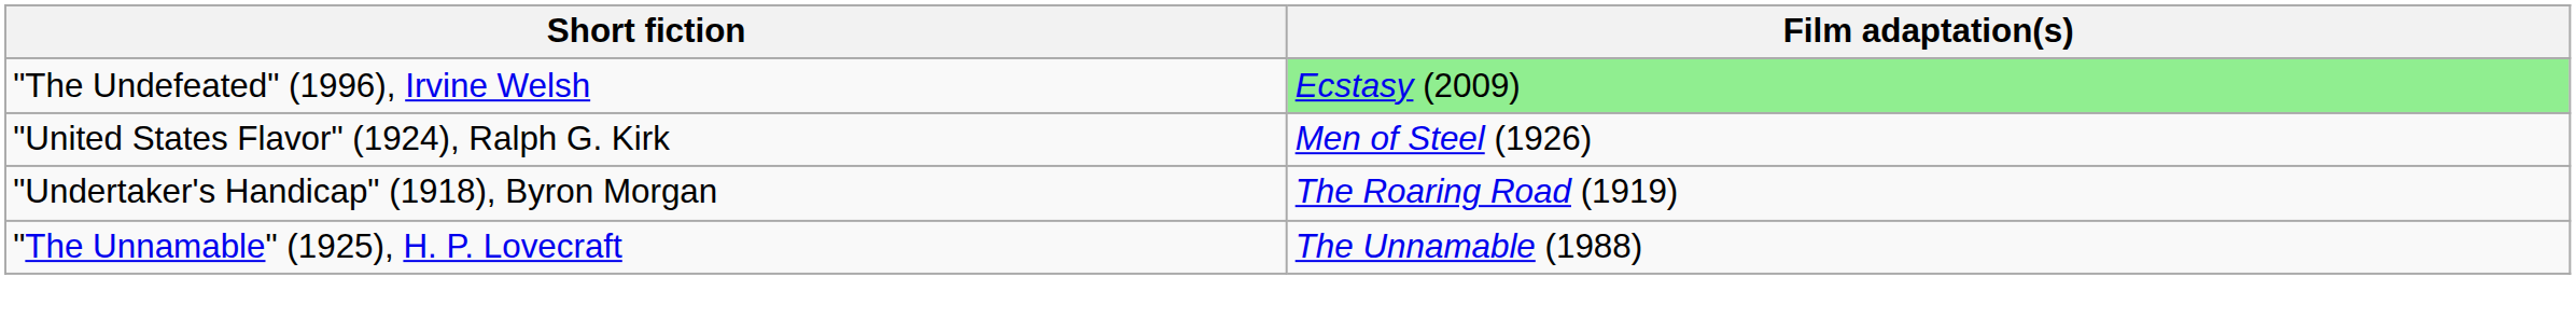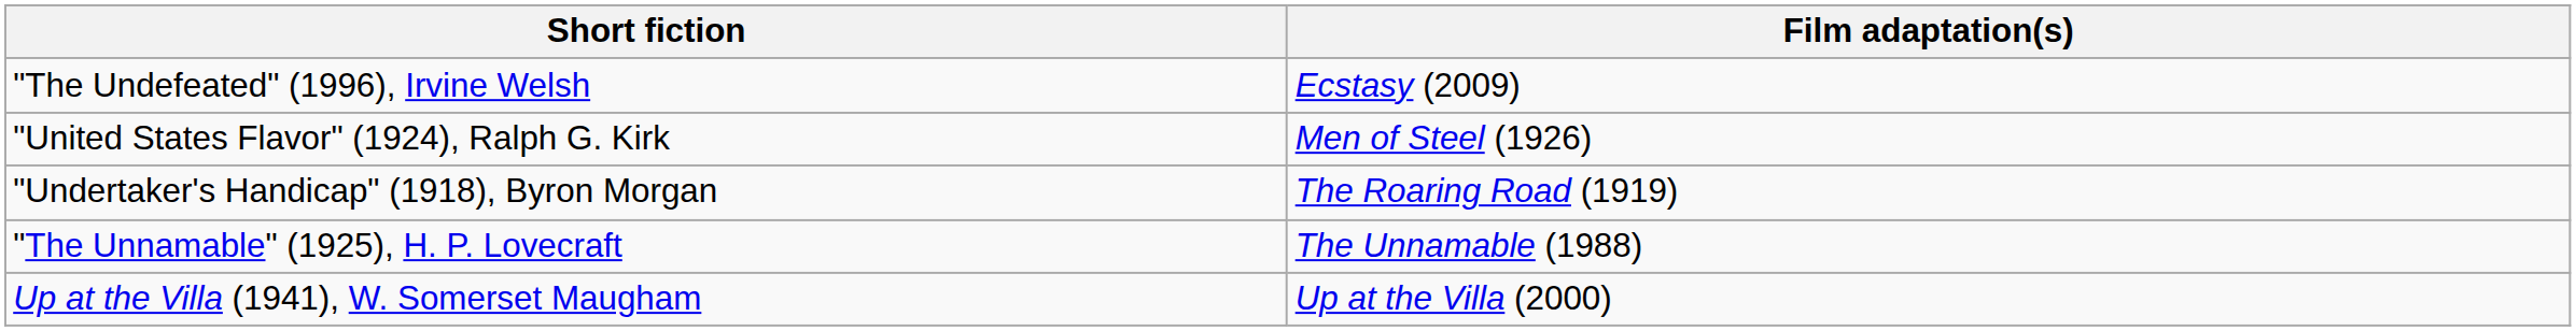 <table class="wikitable">
 <tr>
 <th width="600">Short fiction</th>
 <th width="600">Film adaptation(s)</th>
 </tr>
 <tr>
 <td>"The Undefeated" (1996), <a href='#'>Irvine Welsh</a></td>
-<td style="background: lightgreen;"><em><a href='#'>Ecstasy</a></em> (2009)</td>
+<td><em><a href='#'>Ecstasy</a></em> (2009)</td>
 </tr>
 <tr>
 <td>"United States Flavor" (1924), Ralph G. Kirk</td>
 <td><em><a href='#'>Men of Steel</a></em> (1926)</td>
 </tr>
 <tr>
 <td>"Undertaker's Handicap" (1918), Byron Morgan</td>
 <td><em><a href='#'>The Roaring Road</a></em> (1919)</td>
 </tr>
 <tr>
 <td>"<a href='#'>The Unnamable</a>" (1925), <a href='#'>H. P. Lovecraft</a></td>
 <td><em><a href='#'>The Unnamable</a></em> (1988)</td>
 </tr>
+<tr>
+<td><em><a href='#'>Up at the Villa</a></em> (1941), <a href='#'>W. Somerset Maugham</a></td>
+<td><em><a href='#'>Up at the Villa</a></em> (2000)</td>
+</tr>
 </table>
